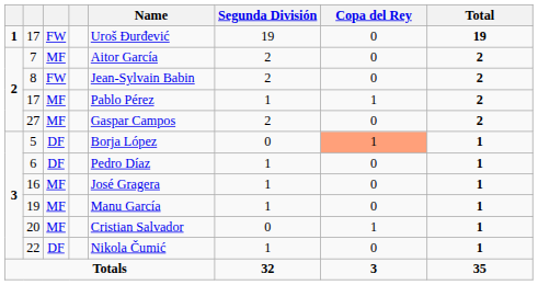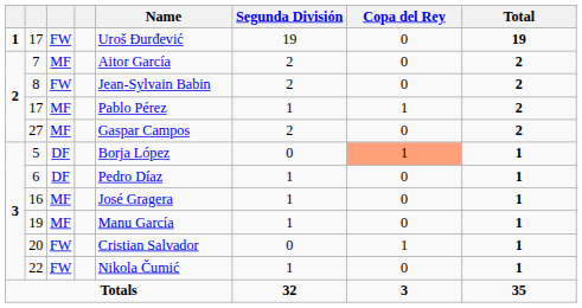 <table class="wikitable" style="text-align:center">
 <tr>
 <th width=15></th>
 <th width=15></th>
 <th width=15></th>
 <th width=15></th>
 <th width=145>Name</th>
 <th width=120><a href='#'>Segunda División</a></th>
 <th width=120><a href='#'>Copa del Rey</a></th>
 <th width=120>Total</th>
 </tr>
 <tr>
 <td><strong>1</strong></td>
 <td>17</td>
 <td><a href='#'>FW</a></td>
 <td></td>
 <td align=left><a href='#'>Uroš Đurđević</a></td>
 <td>19</td>
 <td>0</td>
 <td><strong>19</strong></td>
 </tr>
 <tr>
 <td rowspan=4><strong>2</strong></td>
 <td>7</td>
 <td><a href='#'>MF</a></td>
 <td></td>
 <td align=left><a href='#'>Aitor García</a></td>
 <td>2</td>
 <td>0</td>
 <td><strong>2</strong></td>
 </tr>
 <tr>
 <td>8</td>
 <td><a href='#'>FW</a></td>
 <td></td>
 <td align=left><a href='#'>Jean-Sylvain Babin</a></td>
 <td>2</td>
 <td>0</td>
 <td><strong>2</strong></td>
 </tr>
 <tr>
 <td>17</td>
 <td><a href='#'>MF</a></td>
 <td></td>
 <td align=left><a href='#'>Pablo Pérez</a></td>
 <td>1</td>
 <td>1</td>
 <td><strong>2</strong></td>
 </tr>
 <tr>
 <td>27</td>
 <td><a href='#'>MF</a></td>
 <td></td>
 <td align=left><a href='#'>Gaspar Campos</a></td>
 <td>2</td>
 <td>0</td>
 <td><strong>2</strong></td>
 </tr>
 <tr>
 <td rowspan=6><strong>3</strong></td>
 <td>5</td>
 <td><a href='#'>DF</a></td>
 <td></td>
 <td align=left><a href='#'>Borja López</a></td>
 <td>0</td>
 <td style="background: lightsalmon;">1</td>
 <td><strong>1</strong></td>
 </tr>
 <tr>
 <td>6</td>
 <td><a href='#'>DF</a></td>
 <td></td>
 <td align=left><a href='#'>Pedro Díaz</a></td>
 <td>1</td>
 <td>0</td>
 <td><strong>1</strong></td>
 </tr>
 <tr>
 <td>16</td>
 <td><a href='#'>MF</a></td>
 <td></td>
 <td align=left><a href='#'>José Gragera</a></td>
 <td>1</td>
 <td>0</td>
 <td><strong>1</strong></td>
 </tr>
 <tr>
 <td>19</td>
 <td><a href='#'>MF</a></td>
 <td></td>
 <td align=left><a href='#'>Manu García</a></td>
 <td>1</td>
 <td>0</td>
 <td><strong>1</strong></td>
 </tr>
 <tr>
 <td>20</td>
-<td><a href='#'>MF</a></td>
+<td><a href='#'>FW</a></td>
 <td></td>
 <td align=left><a href='#'>Cristian Salvador</a></td>
 <td>0</td>
 <td>1</td>
 <td><strong>1</strong></td>
 </tr>
 <tr>
 <td>22</td>
-<td><a href='#'>DF</a></td>
+<td><a href='#'>FW</a></td>
 <td></td>
 <td align=left><a href='#'>Nikola Čumić</a></td>
 <td>1</td>
 <td>0</td>
 <td><strong>1</strong></td>
 </tr>
 <tr>
 <td colspan=5><strong>Totals</strong></td>
 <td><strong>32</strong></td>
 <td><strong>3</strong></td>
 <td><strong>35</strong></td>
 </tr>
 </table>
